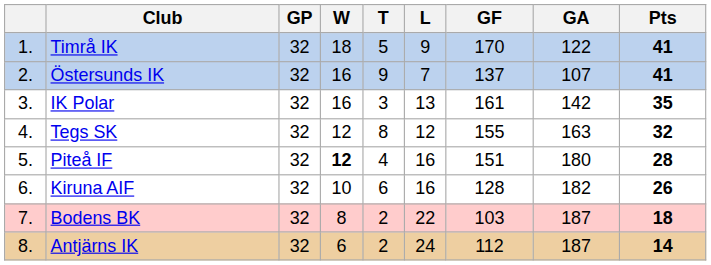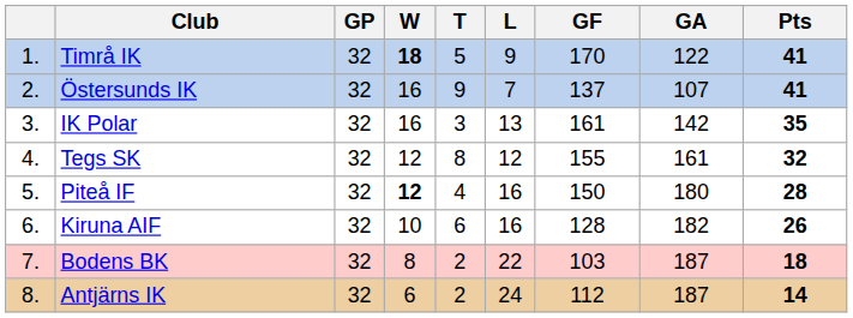 <table class="wikitable">
 <tr>
 <th width="30"></th>
 <th width="200">Club</th>
 <th width="30">GP</th>
 <th width="30">W</th>
 <th width="30">T</th>
 <th width="30">L</th>
 <th width="70">GF</th>
 <th width="70">GA</th>
 <th width="70">Pts</th>
 </tr>
 <tr bgcolor="#BCD2EE" align="center">
 <td>1.</td>
 <td align="left"><a href='#'>Timrå IK</a></td>
 <td>32</td>
-<td>18</td>
+<td><strong>18</strong></td>
 <td>5</td>
 <td>9</td>
 <td>170</td>
 <td>122</td>
 <td><strong>41</strong></td>
 </tr>
 <tr bgcolor="#BCD2EE" align="center">
 <td>2.</td>
 <td align="left"><a href='#'>Östersunds IK</a></td>
 <td>32</td>
 <td>16</td>
 <td>9</td>
 <td>7</td>
 <td>137</td>
 <td>107</td>
 <td><strong>41</strong></td>
 </tr>
 <tr bgcolor="#FFFFFF" align="center">
 <td>3.</td>
 <td align="left"><a href='#'>IK Polar</a></td>
 <td>32</td>
 <td>16</td>
 <td>3</td>
 <td>13</td>
 <td>161</td>
 <td>142</td>
 <td><strong>35</strong></td>
 </tr>
 <tr bgcolor="#FFFFFF" align="center">
 <td>4.</td>
 <td align="left"><a href='#'>Tegs SK</a></td>
 <td>32</td>
 <td>12</td>
 <td>8</td>
 <td>12</td>
 <td>155</td>
-<td>163</td>
+<td>161</td>
 <td><strong>32</strong></td>
 </tr>
 <tr bgcolor="#FFFFFF" align="center">
 <td>5.</td>
 <td align="left"><a href='#'>Piteå IF</a></td>
 <td>32</td>
 <td><strong>12</strong></td>
 <td>4</td>
 <td>16</td>
-<td>151</td>
+<td>150</td>
 <td>180</td>
 <td><strong>28</strong></td>
 </tr>
 <tr bgcolor="#FFFFFF" align="center">
 <td>6.</td>
 <td align="left"><a href='#'>Kiruna AIF</a></td>
 <td>32</td>
 <td>10</td>
 <td>6</td>
 <td>16</td>
 <td>128</td>
 <td>182</td>
 <td><strong>26</strong></td>
 </tr>
 <tr bgcolor="#FFCCCC" align="center">
 <td>7.</td>
 <td align="left"><a href='#'>Bodens BK</a></td>
 <td>32</td>
 <td>8</td>
 <td>2</td>
 <td>22</td>
 <td>103</td>
 <td>187</td>
 <td><strong>18</strong></td>
 </tr>
 <tr bgcolor="#EECFA1" align="center">
 <td>8.</td>
 <td align="left"><a href='#'>Antjärns IK</a></td>
 <td>32</td>
 <td>6</td>
 <td>2</td>
 <td>24</td>
 <td>112</td>
 <td>187</td>
 <td><strong>14</strong></td>
 </tr>
 </table>
